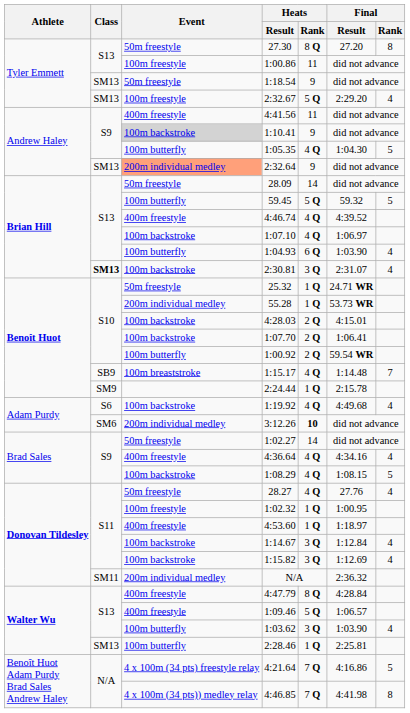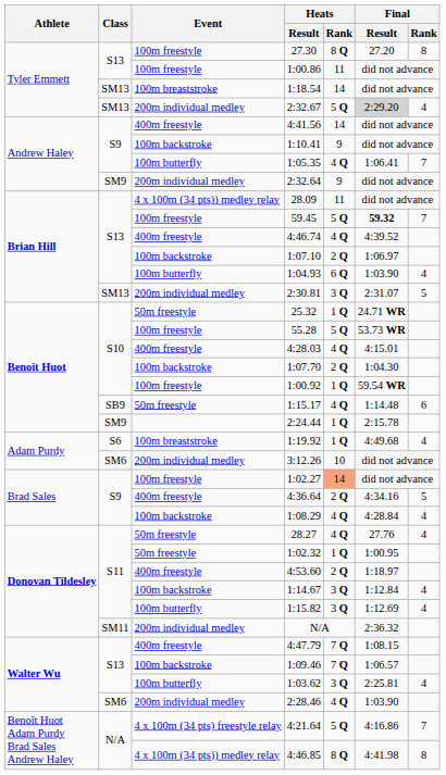 <table class=wikitable style="font-size:90%">
 <tr>
 <th rowspan="2">Athlete</th>
 <th rowspan="2">Class</th>
 <th rowspan="2">Event</th>
 <th colspan="2">Heats</th>
 <th colspan="2">Final</th>
 </tr>
 <tr>
 <th>Result</th>
 <th>Rank</th>
 <th>Result</th>
 <th>Rank</th>
 </tr>
 <tr>
 <td rowspan="4"><a href='#'>Tyler Emmett</a></td>
 <td rowspan="2" style="text-align:center;">S13</td>
-<td><a href='#'>50m freestyle</a></td>
+<td><a href='#'>100m freestyle</a></td>
 <td style="text-align:center;">27.30</td>
 <td style="text-align:center;">8 <strong>Q</strong></td>
 <td style="text-align:center;">27.20</td>
 <td style="text-align:center;">8</td>
 </tr>
 <tr>
 <td><a href='#'>100m freestyle</a></td>
 <td style="text-align:center;">1:00.86</td>
 <td style="text-align:center;">11</td>
 <td style="text-align:center;" colspan="2">did not advance</td>
 </tr>
 <tr>
 <td style="text-align:center;">SM13</td>
-<td><a href='#'>50m freestyle</a></td>
+<td><a href='#'>100m breaststroke</a></td>
 <td style="text-align:center;">1:18.54</td>
-<td style="text-align:center;">9</td>
+<td style="text-align:center;">14</td>
 <td style="text-align:center;" colspan="2">did not advance</td>
 </tr>
 <tr>
 <td style="text-align:center;">SM13</td>
-<td><a href='#'>100m freestyle</a></td>
+<td><a href='#'>200m individual medley</a></td>
 <td style="text-align:center;">2:32.67</td>
 <td style="text-align:center;">5 <strong>Q</strong></td>
-<td style="text-align:center;">2:29.20</td>
+<td style="background: lightgrey; text-align:center;">2:29.20</td>
 <td style="text-align:center;">4</td>
 </tr>
 <tr>
 <td rowspan="4"><a href='#'>Andrew Haley</a></td>
 <td rowspan="3" style="text-align:center;">S9</td>
 <td><a href='#'>400m freestyle</a></td>
 <td style="text-align:center;">4:41.56</td>
-<td style="text-align:center;">11</td>
+<td style="text-align:center;">14</td>
 <td style="text-align:center;" colspan="2">did not advance</td>
 </tr>
 <tr>
-<td style="background: lightgrey;"><a href='#'>100m backstroke</a></td>
+<td><a href='#'>100m backstroke</a></td>
 <td style="text-align:center;">1:10.41</td>
 <td style="text-align:center;">9</td>
 <td style="text-align:center;" colspan="2">did not advance</td>
 </tr>
 <tr>
 <td><a href='#'>100m butterfly</a></td>
 <td style="text-align:center;">1:05.35</td>
 <td style="text-align:center;">4 <strong>Q</strong></td>
-<td style="text-align:center;">1:04.30</td>
-<td style="text-align:center;">5</td>
+<td style="text-align:center;">1:06.41</td>
+<td style="text-align:center;">7</td>
 </tr>
 <tr>
-<td style="text-align:center;">SM13</td>
-<td style="background: lightsalmon;"><a href='#'>200m individual medley</a></td>
+<td style="text-align:center;">SM9</td>
+<td><a href='#'>200m individual medley</a></td>
 <td style="text-align:center;">2:32.64</td>
 <td style="text-align:center;">9</td>
 <td style="text-align:center;" colspan="2">did not advance</td>
 </tr>
 <tr>
 <td rowspan="6"><strong><a href='#'>Brian Hill</a></strong></td>
 <td rowspan="5" style="text-align:center;">S13</td>
-<td><a href='#'>50m freestyle</a></td>
+<td><a href='#'>4 x 100m (34 pts)) medley relay</a></td>
 <td style="text-align:center;">28.09</td>
-<td style="text-align:center;">14</td>
+<td style="text-align:center;">11</td>
 <td style="text-align:center;" colspan="2">did not advance</td>
 </tr>
 <tr>
-<td><a href='#'>100m butterfly</a></td>
+<td><a href='#'>100m freestyle</a></td>
 <td style="text-align:center;">59.45</td>
 <td style="text-align:center;">5 <strong>Q</strong></td>
-<td style="text-align:center;">59.32</td>
-<td style="text-align:center;">5</td>
+<td style="text-align:center;"><strong>59.32</strong></td>
+<td style="text-align:center;">7</td>
 </tr>
 <tr>
 <td><a href='#'>400m freestyle</a></td>
 <td style="text-align:center;">4:46.74</td>
 <td style="text-align:center;">4 <strong>Q</strong></td>
 <td style="text-align:center;">4:39.52</td>
 <td style="text-align:center;"></td>
 </tr>
 <tr>
 <td><a href='#'>100m backstroke</a></td>
 <td style="text-align:center;">1:07.10</td>
-<td style="text-align:center;">4 <strong>Q</strong></td>
+<td style="text-align:center;">2 <strong>Q</strong></td>
 <td style="text-align:center;">1:06.97</td>
 <td style="text-align:center;"></td>
 </tr>
 <tr>
 <td><a href='#'>100m butterfly</a></td>
 <td style="text-align:center;">1:04.93</td>
 <td style="text-align:center;">6 <strong>Q</strong></td>
 <td style="text-align:center;">1:03.90</td>
 <td style="text-align:center;">4</td>
 </tr>
 <tr>
-<td style="text-align:center;"><strong>SM13</strong></td>
-<td><a href='#'>100m backstroke</a></td>
+<td style="text-align:center;">SM13</td>
+<td><a href='#'>200m individual medley</a></td>
 <td style="text-align:center;">2:30.81</td>
 <td style="text-align:center;">3 <strong>Q</strong></td>
 <td style="text-align:center;">2:31.07</td>
-<td style="text-align:center;">4</td>
+<td style="text-align:center;">5</td>
 </tr>
 <tr>
 <td rowspan="7"><strong><a href='#'>Benoît Huot</a></strong></td>
 <td rowspan="5" style="text-align:center;">S10</td>
 <td><a href='#'>50m freestyle</a></td>
 <td style="text-align:center;">25.32</td>
 <td style="text-align:center;">1 <strong>Q</strong></td>
 <td style="text-align:center;">24.71 <strong>WR</strong></td>
 <td style="text-align:center;"></td>
 </tr>
 <tr>
-<td><a href='#'>200m individual medley</a></td>
+<td><a href='#'>100m freestyle</a></td>
 <td style="text-align:center;">55.28</td>
-<td style="text-align:center;">1 <strong>Q</strong></td>
+<td style="text-align:center;">5 <strong>Q</strong></td>
 <td style="text-align:center;">53.73 <strong>WR</strong></td>
 <td style="text-align:center;"></td>
 </tr>
 <tr>
-<td><a href='#'>100m backstroke</a></td>
+<td><a href='#'>400m freestyle</a></td>
 <td style="text-align:center;">4:28.03</td>
-<td style="text-align:center;">2 <strong>Q</strong></td>
+<td style="text-align:center;">4 <strong>Q</strong></td>
 <td style="text-align:center;">4:15.01</td>
 <td style="text-align:center;"></td>
 </tr>
 <tr>
 <td><a href='#'>100m backstroke</a></td>
 <td style="text-align:center;">1:07.70</td>
 <td style="text-align:center;">2 <strong>Q</strong></td>
-<td style="text-align:center;">1:06.41</td>
+<td style="text-align:center;">1:04.30</td>
 <td style="text-align:center;"></td>
 </tr>
 <tr>
-<td><a href='#'>100m butterfly</a></td>
+<td><a href='#'>100m freestyle</a></td>
 <td style="text-align:center;">1:00.92</td>
-<td style="text-align:center;">2 <strong>Q</strong></td>
+<td style="text-align:center;">1 <strong>Q</strong></td>
 <td style="text-align:center;">59.54 <strong>WR</strong></td>
 <td style="text-align:center;"></td>
 </tr>
 <tr>
 <td style="text-align:center;">SB9</td>
-<td><a href='#'>100m breaststroke</a></td>
+<td><a href='#'>50m freestyle</a></td>
 <td style="text-align:center;">1:15.17</td>
 <td style="text-align:center;">4 <strong>Q</strong></td>
 <td style="text-align:center;">1:14.48</td>
-<td style="text-align:center;">7</td>
+<td style="text-align:center;">6</td>
 </tr>
 <tr>
 <td style="text-align:center;">SM9</td>
 <td></td>
 <td style="text-align:center;">2:24.44</td>
 <td style="text-align:center;">1 <strong>Q</strong></td>
 <td style="text-align:center;">2:15.78</td>
 <td style="text-align:center;"></td>
 </tr>
 <tr>
 <td rowspan="2"><a href='#'>Adam Purdy</a></td>
 <td style="text-align:center;">S6</td>
-<td><a href='#'>100m backstroke</a></td>
+<td><a href='#'>100m breaststroke</a></td>
 <td style="text-align:center;">1:19.92</td>
-<td style="text-align:center;">4 <strong>Q</strong></td>
+<td style="text-align:center;">1 <strong>Q</strong></td>
 <td style="text-align:center;">4:49.68</td>
 <td style="text-align:center;">4</td>
 </tr>
 <tr>
 <td style="text-align:center;">SM6</td>
 <td><a href='#'>200m individual medley</a></td>
 <td style="text-align:center;">3:12.26</td>
-<td style="text-align:center;"><strong>10</strong></td>
+<td style="text-align:center;">10</td>
 <td style="text-align:center;" colspan="2">did not advance</td>
 </tr>
 <tr>
 <td rowspan="3"><a href='#'>Brad Sales</a></td>
 <td rowspan="3" style="text-align:center;">S9</td>
-<td><a href='#'>50m freestyle</a></td>
+<td><a href='#'>100m freestyle</a></td>
 <td style="text-align:center;">1:02.27</td>
-<td style="text-align:center;">14</td>
+<td style="background: lightsalmon; text-align:center;">14</td>
 <td style="text-align:center;" colspan="2">did not advance</td>
 </tr>
 <tr>
 <td><a href='#'>400m freestyle</a></td>
 <td style="text-align:center;">4:36.64</td>
-<td style="text-align:center;">4 <strong>Q</strong></td>
+<td style="text-align:center;">2 <strong>Q</strong></td>
 <td style="text-align:center;">4:34.16</td>
-<td style="text-align:center;">4</td>
+<td style="text-align:center;">5</td>
 </tr>
 <tr>
 <td><a href='#'>100m backstroke</a></td>
 <td style="text-align:center;">1:08.29</td>
 <td style="text-align:center;">4 <strong>Q</strong></td>
-<td style="text-align:center;">1:08.15</td>
-<td style="text-align:center;">5</td>
+<td style="text-align:center;">4:28.84</td>
+<td style="text-align:center;">4</td>
 </tr>
 <tr>
 <td rowspan="6"><strong><a href='#'>Donovan Tildesley</a></strong></td>
 <td rowspan="5" style="text-align:center;">S11</td>
 <td><a href='#'>50m freestyle</a></td>
 <td style="text-align:center;">28.27</td>
 <td style="text-align:center;">4 <strong>Q</strong></td>
 <td style="text-align:center;">27.76</td>
 <td style="text-align:center;">4</td>
 </tr>
 <tr>
-<td><a href='#'>100m freestyle</a></td>
+<td><a href='#'>50m freestyle</a></td>
 <td style="text-align:center;">1:02.32</td>
 <td style="text-align:center;">1 <strong>Q</strong></td>
 <td style="text-align:center;">1:00.95</td>
 <td style="text-align:center;"></td>
 </tr>
 <tr>
 <td><a href='#'>400m freestyle</a></td>
 <td style="text-align:center;">4:53.60</td>
-<td style="text-align:center;">1 <strong>Q</strong></td>
+<td style="text-align:center;">2 <strong>Q</strong></td>
 <td style="text-align:center;">1:18.97</td>
 <td style="text-align:center;"></td>
 </tr>
 <tr>
 <td><a href='#'>100m backstroke</a></td>
 <td style="text-align:center;">1:14.67</td>
 <td style="text-align:center;">3 <strong>Q</strong></td>
 <td style="text-align:center;">1:12.84</td>
 <td style="text-align:center;">4</td>
 </tr>
 <tr>
-<td><a href='#'>100m backstroke</a></td>
+<td><a href='#'>100m butterfly</a></td>
 <td style="text-align:center;">1:15.82</td>
 <td style="text-align:center;">3 <strong>Q</strong></td>
 <td style="text-align:center;">1:12.69</td>
 <td style="text-align:center;">4</td>
 </tr>
 <tr>
 <td style="text-align:center;">SM11</td>
 <td><a href='#'>200m individual medley</a></td>
 <td style="text-align:center;" colspan="2">N/A</td>
 <td style="text-align:center;">2:36.32</td>
 <td style="text-align:center;"></td>
 </tr>
 <tr>
 <td rowspan="4"><strong><a href='#'>Walter Wu</a></strong></td>
 <td rowspan="3" style="text-align:center;">S13</td>
 <td><a href='#'>400m freestyle</a></td>
 <td style="text-align:center;">4:47.79</td>
-<td style="text-align:center;">8 <strong>Q</strong></td>
-<td style="text-align:center;">4:28.84</td>
+<td style="text-align:center;">7 <strong>Q</strong></td>
+<td style="text-align:center;">1:08.15</td>
 <td style="text-align:center;"></td>
 </tr>
 <tr>
-<td><a href='#'>400m freestyle</a></td>
+<td><a href='#'>100m backstroke</a></td>
 <td style="text-align:center;">1:09.46</td>
-<td style="text-align:center;">5 <strong>Q</strong></td>
+<td style="text-align:center;">7 <strong>Q</strong></td>
 <td style="text-align:center;">1:06.57</td>
 <td style="text-align:center;"></td>
 </tr>
 <tr>
 <td><a href='#'>100m butterfly</a></td>
 <td style="text-align:center;">1:03.62</td>
 <td style="text-align:center;">3 <strong>Q</strong></td>
-<td style="text-align:center;">1:03.90</td>
+<td style="text-align:center;">2:25.81</td>
 <td style="text-align:center;">4</td>
 </tr>
 <tr>
-<td style="text-align:center;">SM13</td>
-<td><a href='#'>100m butterfly</a></td>
+<td style="text-align:center;">SM6</td>
+<td><a href='#'>200m individual medley</a></td>
 <td style="text-align:center;">2:28.46</td>
-<td style="text-align:center;">1 <strong>Q</strong></td>
-<td style="text-align:center;">2:25.81</td>
+<td style="text-align:center;">4 <strong>Q</strong></td>
+<td style="text-align:center;">1:03.90</td>
 <td style="text-align:center;"></td>
 </tr>
 <tr>
 <td rowspan="2"><a href='#'>Benoît Huot</a><br> <a href='#'>Adam Purdy</a><br> <a href='#'>Brad Sales</a><br> <a href='#'>Andrew Haley</a></td>
 <td rowspan="2" style="text-align:center;">N/A</td>
 <td><a href='#'>4 x 100m (34 pts) freestyle relay</a></td>
 <td style="text-align:center;">4:21.64</td>
-<td style="text-align:center;">7 <strong>Q</strong></td>
+<td style="text-align:center;">5 <strong>Q</strong></td>
 <td style="text-align:center;">4:16.86</td>
-<td style="text-align:center;">5</td>
+<td style="text-align:center;">7</td>
 </tr>
 <tr>
 <td><a href='#'>4 x 100m (34 pts)) medley relay</a></td>
 <td style="text-align:center;">4:46.85</td>
-<td style="text-align:center;">7 <strong>Q</strong></td>
+<td style="text-align:center;">8 <strong>Q</strong></td>
 <td style="text-align:center;">4:41.98</td>
 <td style="text-align:center;">8</td>
 </tr>
 </table>
